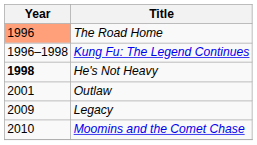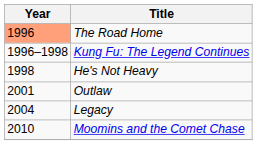 <table class = "wikitable sortable">
 <tr>
 <th>Year</th>
 <th>Title</th>
 </tr>
 <tr>
 <td style="background: lightsalmon;">1996</td>
 <td><em>The Road Home</em></td>
 </tr>
 <tr>
 <td>1996–1998</td>
 <td><em><a href='#'>Kung Fu: The Legend Continues</a></em></td>
 </tr>
 <tr>
-<td><strong>1998</strong></td>
+<td>1998</td>
 <td><em>He's Not Heavy</em></td>
 </tr>
 <tr>
 <td>2001</td>
 <td><em>Outlaw</em></td>
 </tr>
 <tr>
-<td>2009</td>
+<td>2004</td>
 <td><em>Legacy</em></td>
 </tr>
 <tr>
 <td>2010</td>
 <td><em><a href='#'>Moomins and the Comet Chase</a></em></td>
 </tr>
 <tr>
 </tr>
 </table>
